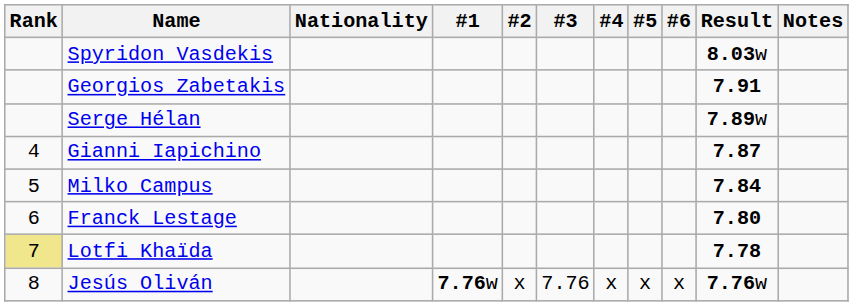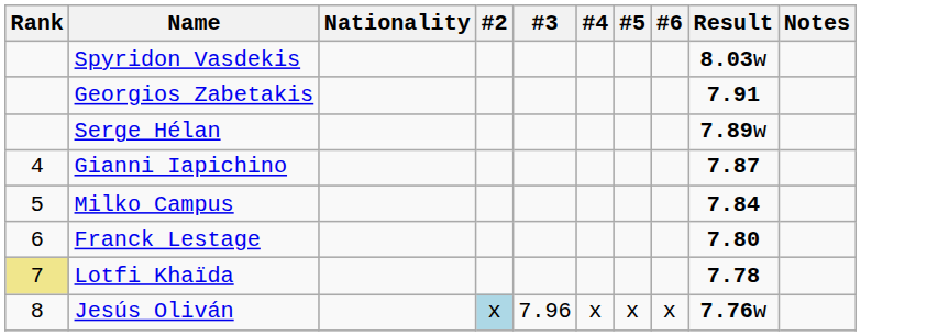 <table class="wikitable sortable" style="text-align:center">
 <tr>
 <th>Rank</th>
 <th>Name</th>
 <th>Nationality</th>
-<th>#1</th>
 <th>#2</th>
 <th>#3</th>
 <th>#4</th>
 <th>#5</th>
 <th>#6</th>
 <th>Result</th>
 <th>Notes</th>
 </tr>
 <tr>
 <td></td>
 <td align=left><a href='#'>Spyridon Vasdekis</a></td>
 <td align=left></td>
 <td></td>
 <td></td>
 <td></td>
 <td></td>
 <td></td>
-<td></td>
 <td><strong>8.03</strong>w</td>
 <td></td>
 </tr>
 <tr>
 <td></td>
 <td align=left><a href='#'>Georgios Zabetakis</a></td>
 <td align=left></td>
-<td></td>
 <td></td>
 <td></td>
 <td></td>
 <td></td>
 <td></td>
 <td><strong>7.91</strong></td>
 <td></td>
 </tr>
 <tr>
 <td></td>
 <td align=left><a href='#'>Serge Hélan</a></td>
 <td align=left></td>
 <td></td>
 <td></td>
 <td></td>
 <td></td>
 <td></td>
-<td></td>
 <td><strong>7.89</strong>w</td>
 <td></td>
 </tr>
 <tr>
 <td>4</td>
 <td align=left><a href='#'>Gianni Iapichino</a></td>
 <td align=left></td>
-<td></td>
 <td></td>
 <td></td>
 <td></td>
 <td></td>
 <td></td>
 <td><strong>7.87</strong></td>
 <td></td>
 </tr>
 <tr>
 <td>5</td>
 <td align=left><a href='#'>Milko Campus</a></td>
 <td align=left></td>
 <td></td>
 <td></td>
 <td></td>
 <td></td>
 <td></td>
-<td></td>
 <td><strong>7.84</strong></td>
 <td></td>
 </tr>
 <tr>
 <td>6</td>
 <td align=left><a href='#'>Franck Lestage</a></td>
 <td align=left></td>
-<td></td>
 <td></td>
 <td></td>
 <td></td>
 <td></td>
 <td></td>
 <td><strong>7.80</strong></td>
 <td></td>
 </tr>
 <tr>
 <td style="background: khaki;">7</td>
 <td align=left><a href='#'>Lotfi Khaïda</a></td>
 <td align=left></td>
 <td></td>
 <td></td>
 <td></td>
 <td></td>
 <td></td>
-<td></td>
 <td><strong>7.78</strong></td>
 <td></td>
 </tr>
 <tr>
 <td>8</td>
 <td align=left><a href='#'>Jesús Oliván</a></td>
 <td align=left></td>
-<td><strong>7.76</strong>w</td>
-<td>x</td>
-<td>7.76</td>
+<td style="background: lightblue;">x</td>
+<td>7.96</td>
 <td>x</td>
 <td>x</td>
 <td>x</td>
 <td><strong>7.76</strong>w</td>
 <td></td>
 </tr>
 </table>
